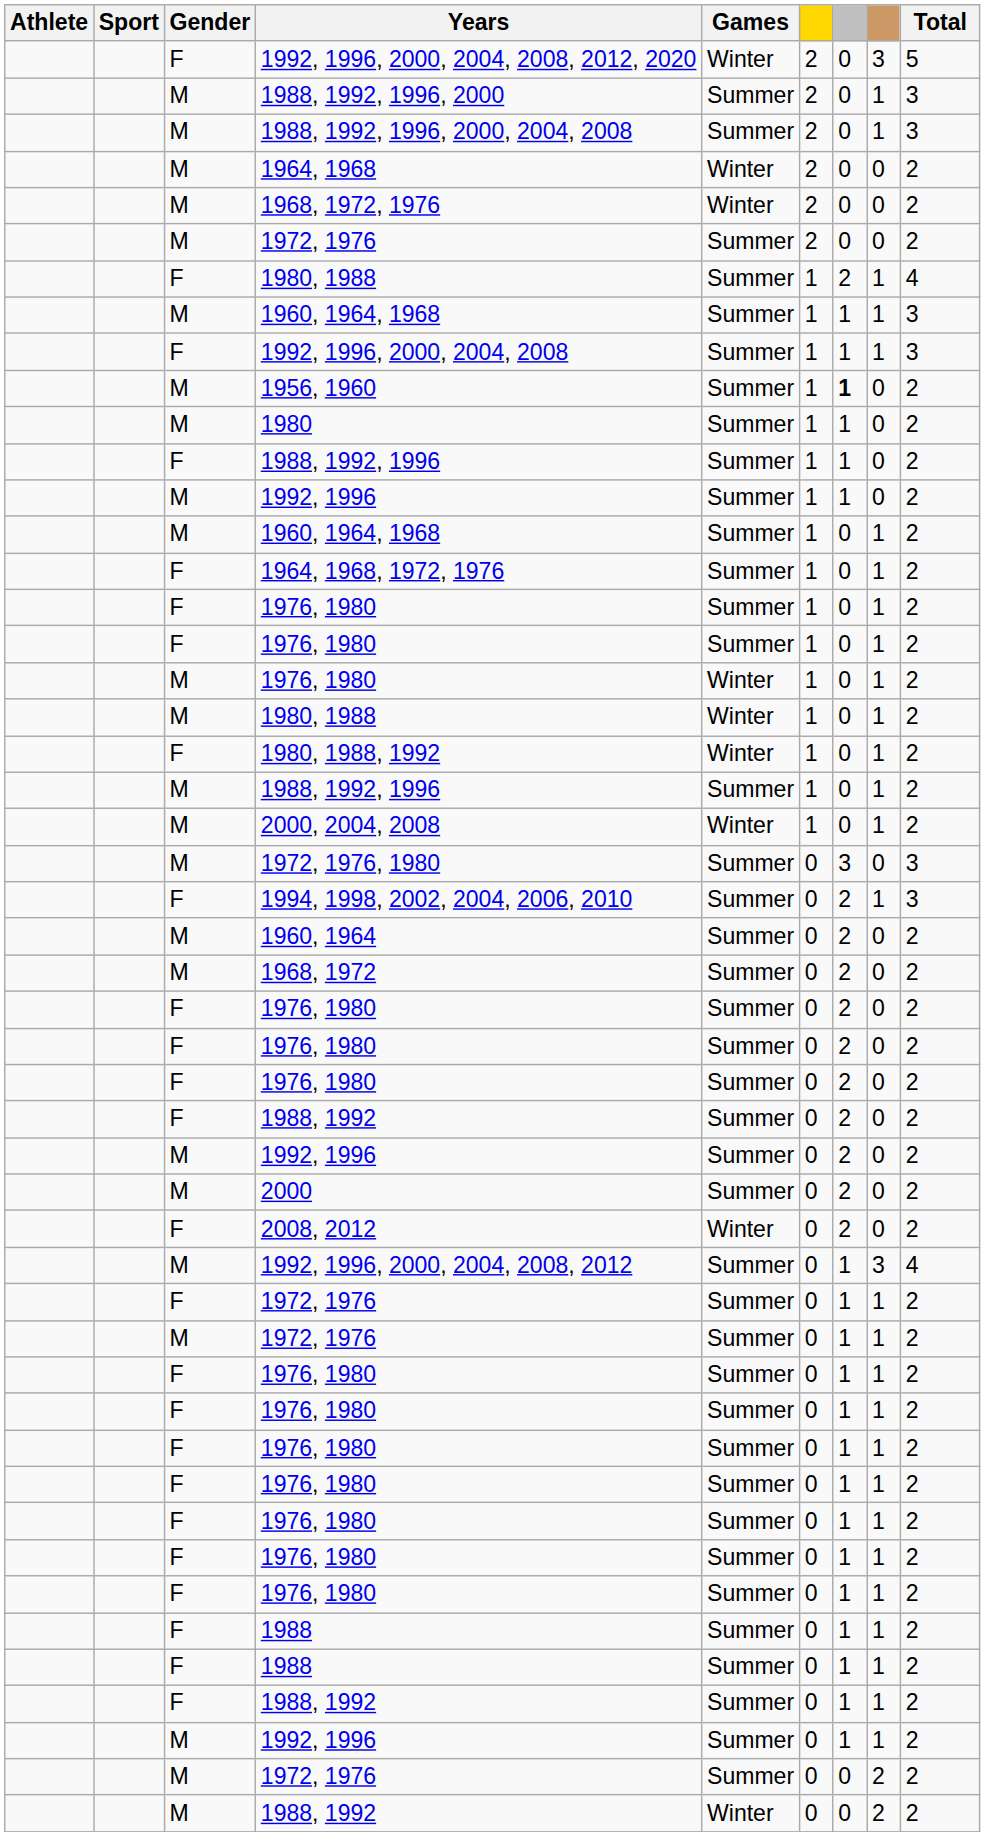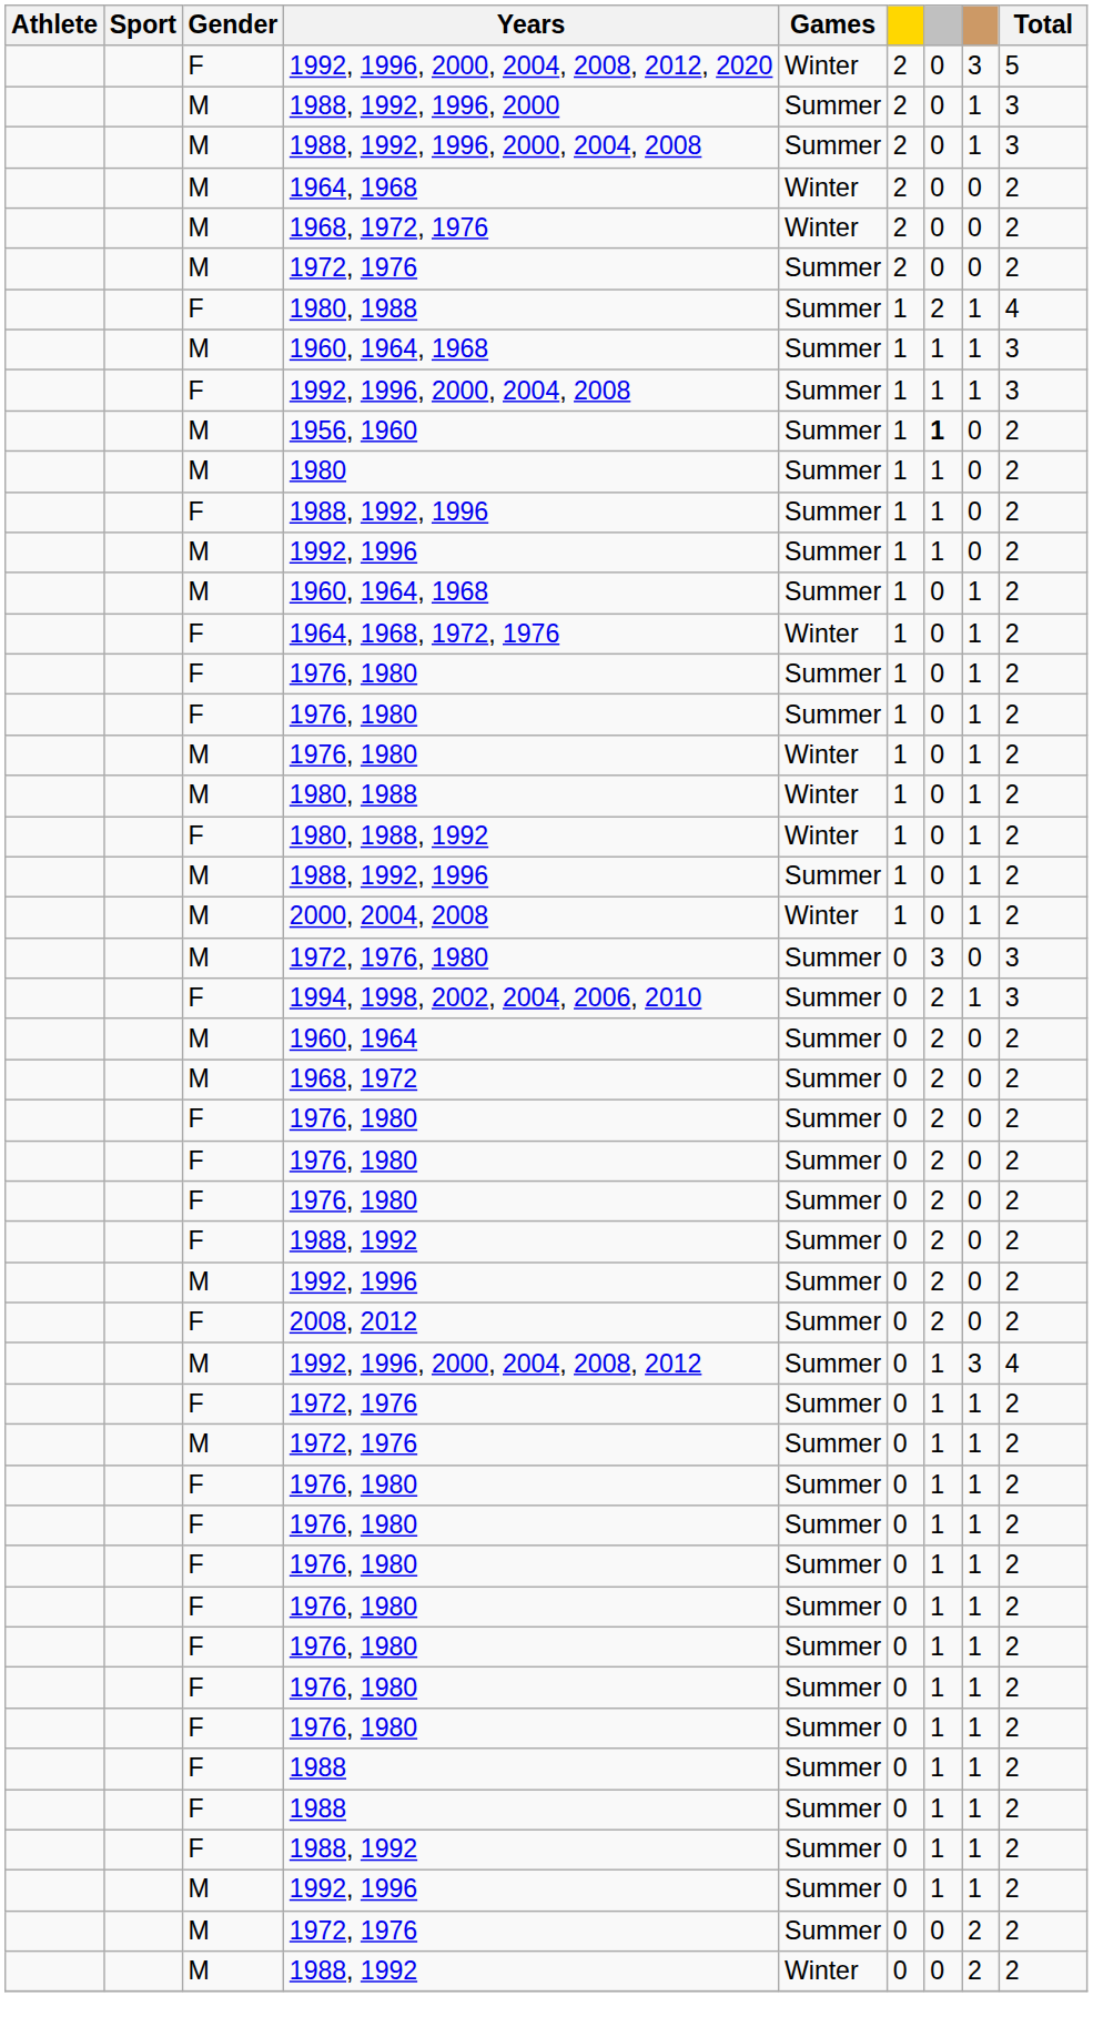 <table class="wikitable sortable">
 <tr>
 <th>Athlete</th>
 <th>Sport</th>
 <th>Gender</th>
 <th>Years</th>
 <th>Games</th>
 <th style="background-color:gold; width:1.0em; font-weight:bold;"></th>
 <th style="background-color:silver; width:1.0em; font-weight:bold;"></th>
 <th style="background-color:#cc9966; width:1.0em; font-weight:bold;"></th>
 <th style="width:3.0em;">Total</th>
 </tr>
 <tr>
 <td></td>
 <td></td>
 <td>F</td>
 <td><a href='#'>1992</a>, <a href='#'>1996</a>, <a href='#'>2000</a>, <a href='#'>2004</a>, <a href='#'>2008</a>, <a href='#'>2012</a>, <a href='#'>2020</a></td>
 <td>Winter</td>
 <td>2</td>
 <td>0</td>
 <td>3</td>
 <td>5</td>
 </tr>
 <tr>
 <td></td>
 <td></td>
 <td>M</td>
 <td><a href='#'>1988</a>, <a href='#'>1992</a>, <a href='#'>1996</a>, <a href='#'>2000</a></td>
 <td>Summer</td>
 <td>2</td>
 <td>0</td>
 <td>1</td>
 <td>3</td>
 </tr>
 <tr>
 <td></td>
 <td></td>
 <td>M</td>
 <td><a href='#'>1988</a>, <a href='#'>1992</a>, <a href='#'>1996</a>, <a href='#'>2000</a>, <a href='#'>2004</a>, <a href='#'>2008</a></td>
 <td>Summer</td>
 <td>2</td>
 <td>0</td>
 <td>1</td>
 <td>3</td>
 </tr>
 <tr>
 <td></td>
 <td></td>
 <td>M</td>
 <td><a href='#'>1964</a>, <a href='#'>1968</a></td>
 <td>Winter</td>
 <td>2</td>
 <td>0</td>
 <td>0</td>
 <td>2</td>
 </tr>
 <tr>
 <td></td>
 <td></td>
 <td>M</td>
 <td><a href='#'>1968</a>, <a href='#'>1972</a>, <a href='#'>1976</a></td>
 <td>Winter</td>
 <td>2</td>
 <td>0</td>
 <td>0</td>
 <td>2</td>
 </tr>
 <tr>
 <td></td>
 <td></td>
 <td>M</td>
 <td><a href='#'>1972</a>, <a href='#'>1976</a></td>
 <td>Summer</td>
 <td>2</td>
 <td>0</td>
 <td>0</td>
 <td>2</td>
 </tr>
 <tr>
 <td></td>
 <td></td>
 <td>F</td>
 <td><a href='#'>1980</a>, <a href='#'>1988</a></td>
 <td>Summer</td>
 <td>1</td>
 <td>2</td>
 <td>1</td>
 <td>4</td>
 </tr>
 <tr>
 <td></td>
 <td></td>
 <td>M</td>
 <td><a href='#'>1960</a>, <a href='#'>1964</a>, <a href='#'>1968</a></td>
 <td>Summer</td>
 <td>1</td>
 <td>1</td>
 <td>1</td>
 <td>3</td>
 </tr>
 <tr>
 <td></td>
 <td></td>
 <td>F</td>
 <td><a href='#'>1992</a>, <a href='#'>1996</a>, <a href='#'>2000</a>, <a href='#'>2004</a>, <a href='#'>2008</a></td>
 <td>Summer</td>
 <td>1</td>
 <td>1</td>
 <td>1</td>
 <td>3</td>
 </tr>
 <tr>
 <td></td>
 <td></td>
 <td>M</td>
 <td><a href='#'>1956</a>, <a href='#'>1960</a></td>
 <td>Summer</td>
 <td>1</td>
 <td><strong>1</strong></td>
 <td>0</td>
 <td>2</td>
 </tr>
 <tr>
 <td></td>
 <td></td>
 <td>M</td>
 <td><a href='#'>1980</a></td>
 <td>Summer</td>
 <td>1</td>
 <td>1</td>
 <td>0</td>
 <td>2</td>
 </tr>
 <tr>
 <td></td>
 <td></td>
 <td>F</td>
 <td><a href='#'>1988</a>, <a href='#'>1992</a>, <a href='#'>1996</a></td>
 <td>Summer</td>
 <td>1</td>
 <td>1</td>
 <td>0</td>
 <td>2</td>
 </tr>
 <tr>
 <td></td>
 <td></td>
 <td>M</td>
 <td><a href='#'>1992</a>, <a href='#'>1996</a></td>
 <td>Summer</td>
 <td>1</td>
 <td>1</td>
 <td>0</td>
 <td>2</td>
 </tr>
 <tr>
 <td></td>
 <td></td>
 <td>M</td>
 <td><a href='#'>1960</a>, <a href='#'>1964</a>, <a href='#'>1968</a></td>
 <td>Summer</td>
 <td>1</td>
 <td>0</td>
 <td>1</td>
 <td>2</td>
 </tr>
 <tr>
 <td></td>
 <td></td>
 <td>F</td>
 <td><a href='#'>1964</a>, <a href='#'>1968</a>, <a href='#'>1972</a>, <a href='#'>1976</a></td>
-<td>Summer</td>
+<td>Winter</td>
 <td>1</td>
 <td>0</td>
 <td>1</td>
 <td>2</td>
 </tr>
 <tr>
 <td></td>
 <td></td>
 <td>F</td>
 <td><a href='#'>1976</a>, <a href='#'>1980</a></td>
 <td>Summer</td>
 <td>1</td>
 <td>0</td>
 <td>1</td>
 <td>2</td>
 </tr>
 <tr>
 <td></td>
 <td></td>
 <td>F</td>
 <td><a href='#'>1976</a>, <a href='#'>1980</a></td>
 <td>Summer</td>
 <td>1</td>
 <td>0</td>
 <td>1</td>
 <td>2</td>
 </tr>
 <tr>
 <td></td>
 <td></td>
 <td>M</td>
 <td><a href='#'>1976</a>, <a href='#'>1980</a></td>
 <td>Winter</td>
 <td>1</td>
 <td>0</td>
 <td>1</td>
 <td>2</td>
 </tr>
 <tr>
 <td></td>
 <td></td>
 <td>M</td>
 <td><a href='#'>1980</a>, <a href='#'>1988</a></td>
 <td>Winter</td>
 <td>1</td>
 <td>0</td>
 <td>1</td>
 <td>2</td>
 </tr>
 <tr>
 <td></td>
 <td></td>
 <td>F</td>
 <td><a href='#'>1980</a>, <a href='#'>1988</a>, <a href='#'>1992</a></td>
 <td>Winter</td>
 <td>1</td>
 <td>0</td>
 <td>1</td>
 <td>2</td>
 </tr>
 <tr>
 <td></td>
 <td></td>
 <td>M</td>
 <td><a href='#'>1988</a>, <a href='#'>1992</a>, <a href='#'>1996</a></td>
 <td>Summer</td>
 <td>1</td>
 <td>0</td>
 <td>1</td>
 <td>2</td>
 </tr>
 <tr>
 <td></td>
 <td></td>
 <td>M</td>
 <td><a href='#'>2000</a>, <a href='#'>2004</a>, <a href='#'>2008</a></td>
 <td>Winter</td>
 <td>1</td>
 <td>0</td>
 <td>1</td>
 <td>2</td>
 </tr>
 <tr>
 <td></td>
 <td></td>
 <td>M</td>
 <td><a href='#'>1972</a>, <a href='#'>1976</a>, <a href='#'>1980</a></td>
 <td>Summer</td>
 <td>0</td>
 <td>3</td>
 <td>0</td>
 <td>3</td>
 </tr>
 <tr>
 <td></td>
 <td></td>
 <td>F</td>
 <td><a href='#'>1994</a>, <a href='#'>1998</a>, <a href='#'>2002</a>, <a href='#'>2004</a>, <a href='#'>2006</a>, <a href='#'>2010</a></td>
 <td>Summer</td>
 <td>0</td>
 <td>2</td>
 <td>1</td>
 <td>3</td>
 </tr>
 <tr>
 <td></td>
 <td></td>
 <td>M</td>
 <td><a href='#'>1960</a>, <a href='#'>1964</a></td>
 <td>Summer</td>
 <td>0</td>
 <td>2</td>
 <td>0</td>
 <td>2</td>
 </tr>
 <tr>
 <td></td>
 <td></td>
 <td>M</td>
 <td><a href='#'>1968</a>, <a href='#'>1972</a></td>
 <td>Summer</td>
 <td>0</td>
 <td>2</td>
 <td>0</td>
 <td>2</td>
 </tr>
 <tr>
 <td></td>
 <td></td>
 <td>F</td>
 <td><a href='#'>1976</a>, <a href='#'>1980</a></td>
 <td>Summer</td>
 <td>0</td>
 <td>2</td>
 <td>0</td>
 <td>2</td>
 </tr>
 <tr>
 <td></td>
 <td></td>
 <td>F</td>
 <td><a href='#'>1976</a>, <a href='#'>1980</a></td>
 <td>Summer</td>
 <td>0</td>
 <td>2</td>
 <td>0</td>
 <td>2</td>
 </tr>
 <tr>
 <td></td>
 <td></td>
 <td>F</td>
 <td><a href='#'>1976</a>, <a href='#'>1980</a></td>
 <td>Summer</td>
 <td>0</td>
 <td>2</td>
 <td>0</td>
 <td>2</td>
 </tr>
 <tr>
 <td></td>
 <td></td>
 <td>F</td>
 <td><a href='#'>1988</a>, <a href='#'>1992</a></td>
 <td>Summer</td>
 <td>0</td>
 <td>2</td>
 <td>0</td>
 <td>2</td>
 </tr>
 <tr>
 <td></td>
 <td></td>
 <td>M</td>
 <td><a href='#'>1992</a>, <a href='#'>1996</a></td>
 <td>Summer</td>
 <td>0</td>
 <td>2</td>
 <td>0</td>
 <td>2</td>
 </tr>
 <tr>
 <td></td>
 <td></td>
-<td>M</td>
-<td><a href='#'>2000</a></td>
-<td>Summer</td>
-<td>0</td>
-<td>2</td>
-<td>0</td>
-<td>2</td>
-</tr>
-<tr>
-<td></td>
-<td></td>
 <td>F</td>
 <td><a href='#'>2008</a>, <a href='#'>2012</a></td>
-<td>Winter</td>
+<td>Summer</td>
 <td>0</td>
 <td>2</td>
 <td>0</td>
 <td>2</td>
 </tr>
 <tr>
 <td></td>
 <td></td>
 <td>M</td>
 <td><a href='#'>1992</a>, <a href='#'>1996</a>, <a href='#'>2000</a>, <a href='#'>2004</a>, <a href='#'>2008</a>, <a href='#'>2012</a></td>
 <td>Summer</td>
 <td>0</td>
 <td>1</td>
 <td>3</td>
 <td>4</td>
 </tr>
 <tr>
 <td></td>
 <td></td>
 <td>F</td>
 <td><a href='#'>1972</a>, <a href='#'>1976</a></td>
 <td>Summer</td>
 <td>0</td>
 <td>1</td>
 <td>1</td>
 <td>2</td>
 </tr>
 <tr>
 <td></td>
 <td></td>
 <td>M</td>
 <td><a href='#'>1972</a>, <a href='#'>1976</a></td>
 <td>Summer</td>
 <td>0</td>
 <td>1</td>
 <td>1</td>
 <td>2</td>
 </tr>
 <tr>
 <td></td>
 <td></td>
 <td>F</td>
 <td><a href='#'>1976</a>, <a href='#'>1980</a></td>
 <td>Summer</td>
 <td>0</td>
 <td>1</td>
 <td>1</td>
 <td>2</td>
 </tr>
 <tr>
 <td></td>
 <td></td>
 <td>F</td>
 <td><a href='#'>1976</a>, <a href='#'>1980</a></td>
 <td>Summer</td>
 <td>0</td>
 <td>1</td>
 <td>1</td>
 <td>2</td>
 </tr>
 <tr>
 <td></td>
 <td></td>
 <td>F</td>
 <td><a href='#'>1976</a>, <a href='#'>1980</a></td>
 <td>Summer</td>
 <td>0</td>
 <td>1</td>
 <td>1</td>
 <td>2</td>
 </tr>
 <tr>
 <td></td>
 <td></td>
 <td>F</td>
 <td><a href='#'>1976</a>, <a href='#'>1980</a></td>
 <td>Summer</td>
 <td>0</td>
 <td>1</td>
 <td>1</td>
 <td>2</td>
 </tr>
 <tr>
 <td></td>
 <td></td>
 <td>F</td>
 <td><a href='#'>1976</a>, <a href='#'>1980</a></td>
 <td>Summer</td>
 <td>0</td>
 <td>1</td>
 <td>1</td>
 <td>2</td>
 </tr>
 <tr>
 <td></td>
 <td></td>
 <td>F</td>
 <td><a href='#'>1976</a>, <a href='#'>1980</a></td>
 <td>Summer</td>
 <td>0</td>
 <td>1</td>
 <td>1</td>
 <td>2</td>
 </tr>
 <tr>
 <td></td>
 <td></td>
 <td>F</td>
 <td><a href='#'>1976</a>, <a href='#'>1980</a></td>
 <td>Summer</td>
 <td>0</td>
 <td>1</td>
 <td>1</td>
 <td>2</td>
 </tr>
 <tr>
 <td></td>
 <td></td>
 <td>F</td>
 <td><a href='#'>1988</a></td>
 <td>Summer</td>
 <td>0</td>
 <td>1</td>
 <td>1</td>
 <td>2</td>
 </tr>
 <tr>
 <td></td>
 <td></td>
 <td>F</td>
 <td><a href='#'>1988</a></td>
 <td>Summer</td>
 <td>0</td>
 <td>1</td>
 <td>1</td>
 <td>2</td>
 </tr>
 <tr>
 <td></td>
 <td></td>
 <td>F</td>
 <td><a href='#'>1988</a>, <a href='#'>1992</a></td>
 <td>Summer</td>
 <td>0</td>
 <td>1</td>
 <td>1</td>
 <td>2</td>
 </tr>
 <tr>
 <td></td>
 <td></td>
 <td>M</td>
 <td><a href='#'>1992</a>, <a href='#'>1996</a></td>
 <td>Summer</td>
 <td>0</td>
 <td>1</td>
 <td>1</td>
 <td>2</td>
 </tr>
 <tr>
 <td></td>
 <td></td>
 <td>M</td>
 <td><a href='#'>1972</a>, <a href='#'>1976</a></td>
 <td>Summer</td>
 <td>0</td>
 <td>0</td>
 <td>2</td>
 <td>2</td>
 </tr>
 <tr>
 <td></td>
 <td></td>
 <td>M</td>
 <td><a href='#'>1988</a>, <a href='#'>1992</a></td>
 <td>Winter</td>
 <td>0</td>
 <td>0</td>
 <td>2</td>
 <td>2</td>
 </tr>
 <tr>
 </tr>
 </table>
